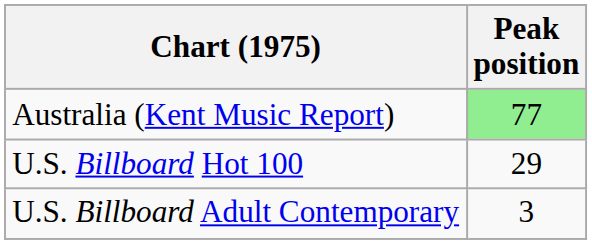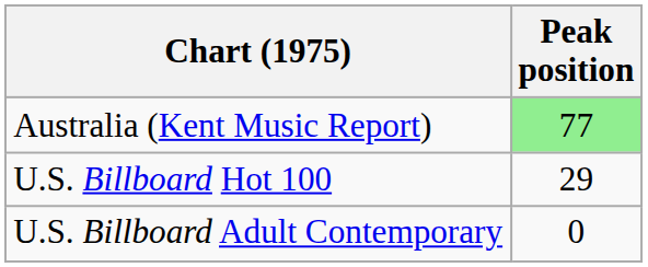 <table class="wikitable">
 <tr>
 <th align="left">Chart (1975)</th>
 <th align="left">Peak<br>position</th>
 </tr>
 <tr>
 <td>Australia (<a href='#'>Kent Music Report</a>)</td>
 <td style="background: lightgreen; text-align:center;">77</td>
 </tr>
 <tr>
 <td align="left">U.S. <em><a href='#'>Billboard</a></em> <a href='#'>Hot 100</a></td>
 <td style="text-align:center;">29</td>
 </tr>
 <tr>
 <td align="left">U.S. <em>Billboard</em> <a href='#'>Adult Contemporary</a></td>
-<td style="text-align:center;">3</td>
+<td style="text-align:center;">0</td>
 </tr>
 </table>
